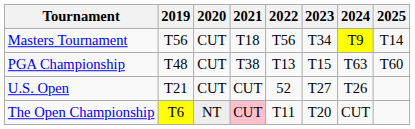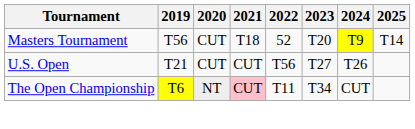 <table class="wikitable" style="font-size:95%;text-align:center;">
 <tr>
 <th>Tournament</th>
 <th>2019</th>
 <th>2020</th>
 <th>2021</th>
 <th>2022</th>
 <th>2023</th>
 <th>2024</th>
 <th>2025</th>
 </tr>
 <tr>
 <td align=left><a href='#'>Masters Tournament</a></td>
 <td>T56</td>
 <td>CUT</td>
 <td>T18</td>
-<td>T56</td>
-<td>T34</td>
+<td>52</td>
+<td>T20</td>
 <td style="background:yellow;">T9</td>
 <td>T14</td>
-</tr>
-<tr>
-<td align=left><a href='#'>PGA Championship</a></td>
-<td>T48</td>
-<td>CUT</td>
-<td>T38</td>
-<td>T13</td>
-<td>T15</td>
-<td>T63</td>
-<td>T60</td>
 </tr>
 <tr>
 <td align=left><a href='#'>U.S. Open</a></td>
 <td>T21</td>
 <td>CUT</td>
 <td>CUT</td>
-<td>52</td>
+<td>T56</td>
 <td>T27</td>
 <td>T26</td>
 <td></td>
 </tr>
 <tr>
 <td align=left><a href='#'>The Open Championship</a></td>
 <td style="background:yellow;">T6</td>
 <td style="background:#eeeeee;">NT</td>
 <td style="background: pink;">CUT</td>
 <td>T11</td>
-<td>T20</td>
+<td>T34</td>
 <td>CUT</td>
 <td></td>
 </tr>
 </table>
